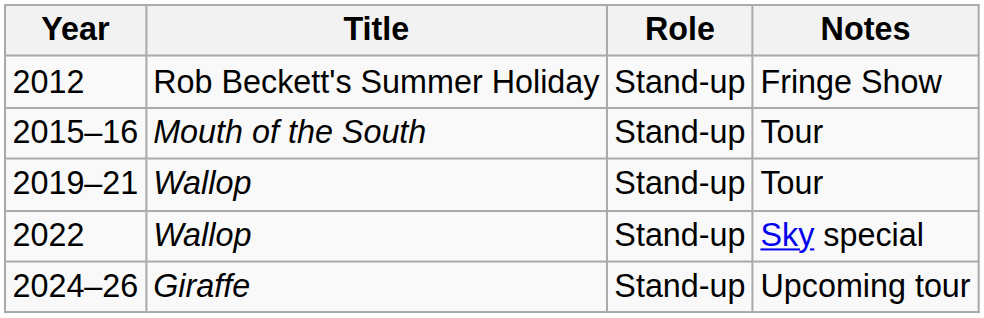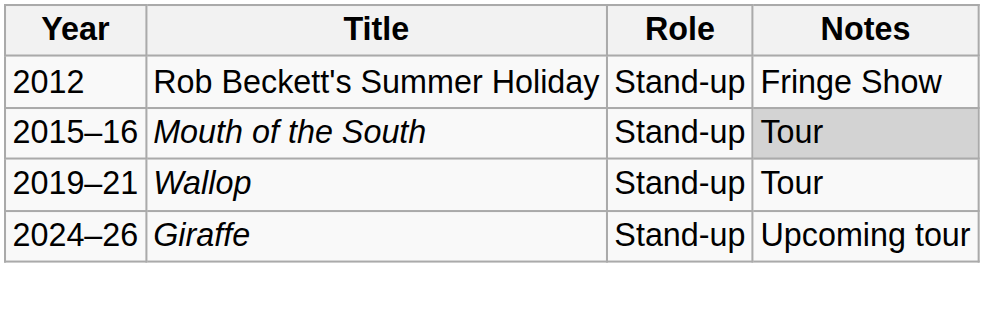 <table class="wikitable">
 <tr>
 <th>Year</th>
 <th>Title</th>
 <th>Role</th>
 <th>Notes</th>
 </tr>
 <tr>
 <td>2012</td>
 <td>Rob Beckett's Summer Holiday </td>
 <td>Stand-up</td>
 <td>Fringe Show</td>
 </tr>
 <tr>
 <td>2015–16</td>
 <td><em>Mouth of the South</em> </td>
 <td>Stand-up</td>
-<td>Tour</td>
+<td style="background: lightgrey;">Tour</td>
 </tr>
 <tr>
 <td>2019–21</td>
 <td><em>Wallop</em> </td>
 <td>Stand-up</td>
 <td>Tour</td>
 </tr>
 <tr>
-<td>2022</td>
-<td><em>Wallop</em> </td>
-<td>Stand-up</td>
-<td><a href='#'>Sky</a> special</td>
-</tr>
-<tr>
 <td>2024–26</td>
 <td><em>Giraffe</em></td>
 <td>Stand-up</td>
 <td>Upcoming tour</td>
 </tr>
 </table>
